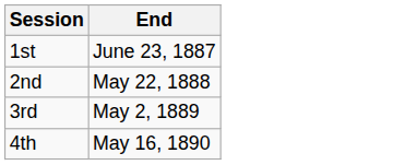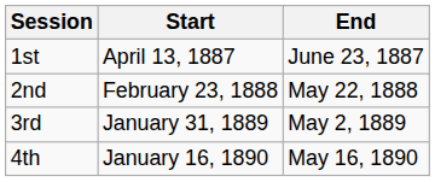 <table class="wikitable">
 <tr>
 <th>Session</th>
+<th>Start</th>
 <th>End</th>
 </tr>
 <tr>
 <td>1st</td>
+<td>April 13, 1887</td>
 <td>June 23, 1887</td>
 </tr>
 <tr>
 <td>2nd</td>
+<td>February 23, 1888</td>
 <td>May 22, 1888</td>
 </tr>
 <tr>
 <td>3rd</td>
+<td>January 31, 1889</td>
 <td>May 2, 1889</td>
 </tr>
 <tr>
 <td>4th</td>
+<td>January 16, 1890</td>
 <td>May 16, 1890</td>
 </tr>
 </table>
